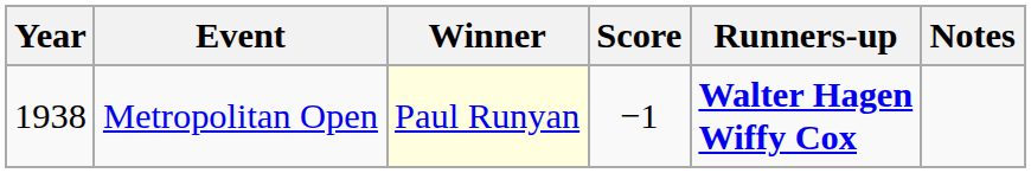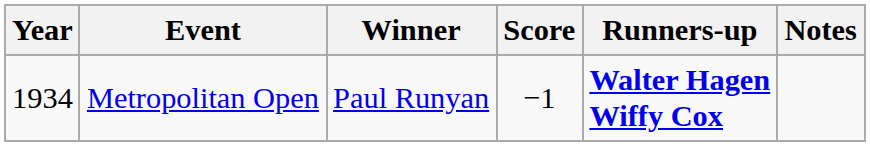 <table class="wikitable" style="font-size:95%;">
 <tr>
 <th>Year</th>
 <th>Event</th>
 <th>Winner</th>
 <th>Score</th>
 <th>Runners-up</th>
 <th>Notes</th>
 </tr>
 <tr>
-<td align=center>1938</td>
+<td align=center>1934</td>
 <td><a href='#'>Metropolitan Open</a></td>
-<td style="background: lightyellow;"> <a href='#'>Paul Runyan</a></td>
+<td> <a href='#'>Paul Runyan</a></td>
 <td align="center">−1</td>
 <td><strong> <a href='#'>Walter Hagen</a><br> <a href='#'>Wiffy Cox</a></strong></td>
 <td></td>
 </tr>
 <tr>
 </tr>
 </table>
